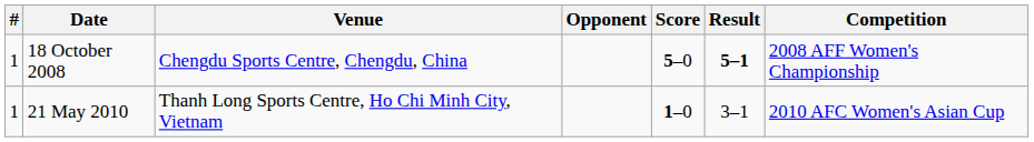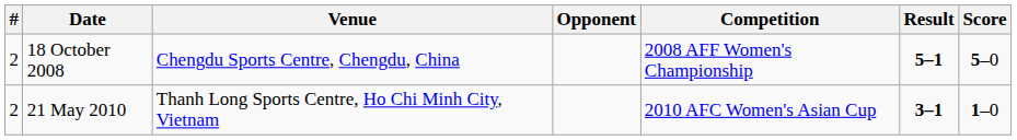 <table class="wikitable" style=font-size:100%>
 <tr>
 <th>#</th>
 <th>Date</th>
 <th>Venue</th>
 <th>Opponent</th>
+<th>Competition</th>
+<th>Result</th>
 <th>Score</th>
-<th>Result</th>
-<th>Competition</th>
 </tr>
 <tr>
-<td>1</td>
+<td>2</td>
 <td>18 October 2008</td>
 <td><a href='#'>Chengdu Sports Centre</a>, <a href='#'>Chengdu</a>, <a href='#'>China</a></td>
 <td></td>
+<td><a href='#'>2008 AFF Women's Championship</a></td>
+<td align="center"><strong>5–1</strong></td>
 <td align="center"><strong>5</strong>–0</td>
-<td align="center"><strong>5–1</strong></td>
-<td><a href='#'>2008 AFF Women's Championship</a></td>
 </tr>
 <tr>
-<td>1</td>
+<td>2</td>
 <td>21 May 2010</td>
 <td>Thanh Long Sports Centre, <a href='#'>Ho Chi Minh City</a>, <a href='#'>Vietnam</a></td>
 <td></td>
+<td><a href='#'>2010 AFC Women's Asian Cup</a></td>
+<td align="center"><strong>3–1</strong></td>
 <td align="center"><strong>1</strong>–0</td>
-<td align="center">3–1</td>
-<td><a href='#'>2010 AFC Women's Asian Cup</a></td>
 </tr>
 </table>
